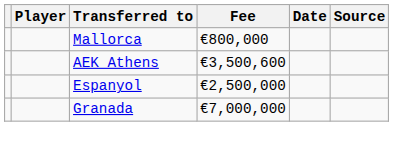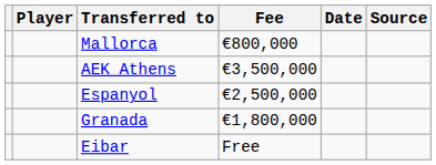 <table class="wikitable plainrowheaders sortable">
 <tr>
 <th></th>
 <th scope="col">Player</th>
 <th>Transferred to</th>
 <th style="width: 65px;">Fee</th>
 <th scope="col">Date</th>
 <th scope="col">Source</th>
 </tr>
 <tr>
 <td align="center"></td>
 <td></td>
 <td> <a href='#'>Mallorca</a></td>
 <td>€800,000</td>
 <td></td>
 <td></td>
 </tr>
 <tr>
 <td align="center"></td>
 <td></td>
 <td> <a href='#'>AEK Athens</a></td>
-<td>€3,500,600</td>
+<td>€3,500,000</td>
 <td></td>
 <td></td>
 </tr>
 <tr>
 <td align="center"></td>
 <td></td>
 <td><a href='#'>Espanyol</a></td>
 <td>€2,500,000</td>
 <td></td>
 <td></td>
 </tr>
 <tr>
 <td align="center"></td>
 <td></td>
 <td><a href='#'>Granada</a></td>
-<td>€7,000,000</td>
+<td>€1,800,000</td>
+<td></td>
+<td></td>
+</tr>
+<tr>
+<td align="center"></td>
+<td></td>
+<td><a href='#'>Eibar</a></td>
+<td>Free</td>
 <td></td>
 <td></td>
 </tr>
 </table>
